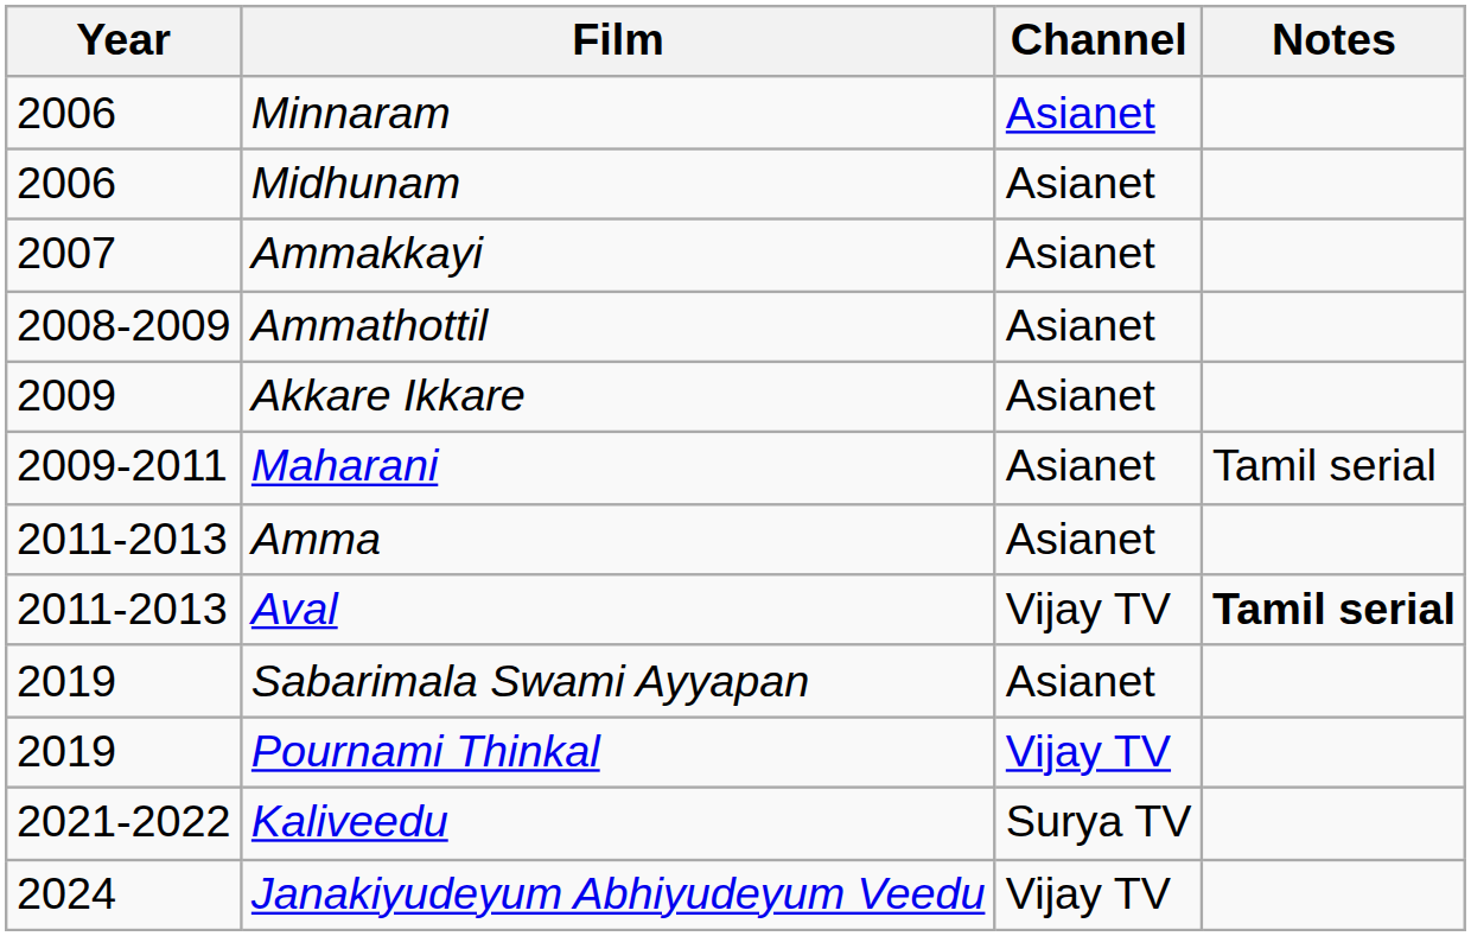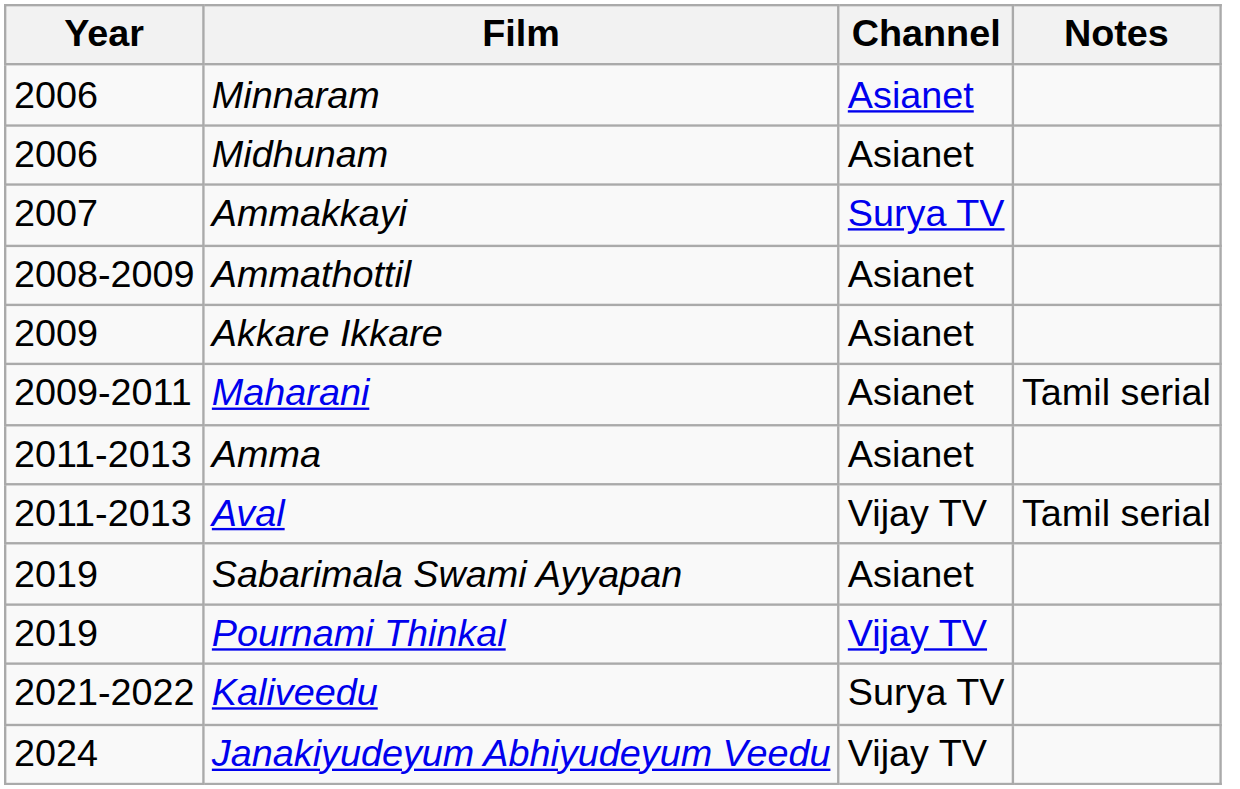 <table class="wikitable sortable">
 <tr>
 <th>Year</th>
 <th>Film</th>
 <th>Channel</th>
 <th>Notes</th>
 </tr>
 <tr>
 <td>2006</td>
 <td><em>Minnaram</em></td>
 <td><a href='#'>Asianet</a></td>
 <td></td>
 </tr>
 <tr>
 <td>2006</td>
 <td><em>Midhunam</em></td>
 <td>Asianet</td>
 <td></td>
 </tr>
 <tr>
 <td>2007</td>
 <td><em>Ammakkayi</em></td>
-<td>Asianet</td>
+<td><a href='#'>Surya TV</a></td>
 <td></td>
 </tr>
 <tr>
 <td>2008-2009</td>
 <td><em>Ammathottil</em></td>
 <td>Asianet</td>
 <td></td>
 </tr>
 <tr>
 <td>2009</td>
 <td><em>Akkare Ikkare</em></td>
 <td>Asianet</td>
 <td></td>
 </tr>
 <tr>
 <td>2009-2011</td>
 <td><em><a href='#'>Maharani</a></em></td>
 <td>Asianet</td>
 <td>Tamil serial</td>
 </tr>
 <tr>
 <td>2011-2013</td>
 <td><em>Amma</em></td>
 <td>Asianet</td>
 <td></td>
 </tr>
 <tr>
 <td>2011-2013</td>
 <td><em><a href='#'>Aval</a></em></td>
 <td>Vijay TV</td>
-<td><strong>Tamil serial</strong></td>
+<td>Tamil serial</td>
 </tr>
 <tr>
 <td>2019</td>
 <td><em>Sabarimala Swami Ayyapan</em></td>
 <td>Asianet</td>
 <td></td>
 </tr>
 <tr>
 <td>2019</td>
 <td><em><a href='#'>Pournami Thinkal</a></em></td>
 <td><a href='#'>Vijay TV</a></td>
 <td></td>
 </tr>
 <tr>
 <td>2021-2022</td>
 <td><em><a href='#'>Kaliveedu</a></em></td>
 <td>Surya TV</td>
 </tr>
 <tr>
 <td>2024</td>
 <td><em><a href='#'>Janakiyudeyum Abhiyudeyum Veedu</a></em></td>
 <td>Vijay TV</td>
 <td></td>
 </tr>
 </table>
